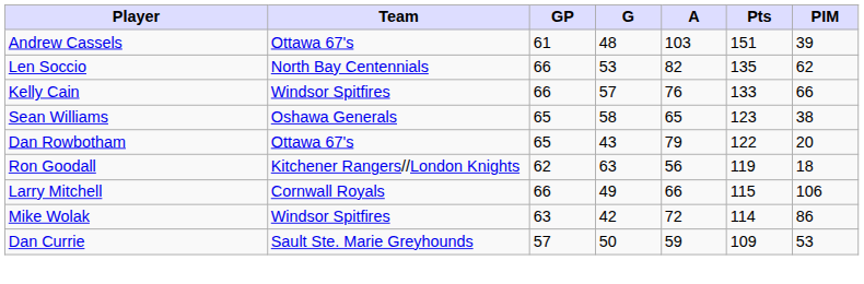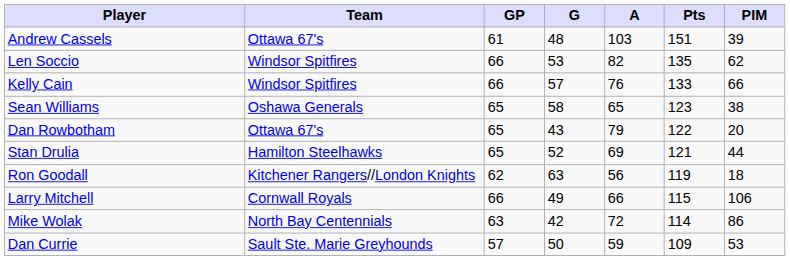 <table class="wikitable">
 <tr>
 <th style="background:#ddf; width:30%;">Player</th>
 <th style="background:#ddf; width:30%;">Team</th>
 <th style="background:#ddf; width:7.5%;">GP</th>
 <th style="background:#ddf; width:7.5%;">G</th>
 <th style="background:#ddf; width:7.5%;">A</th>
 <th style="background:#ddf; width:7.5%;">Pts</th>
 <th style="background:#ddf; width:7.5%;">PIM</th>
 </tr>
 <tr>
 <td><a href='#'>Andrew Cassels</a></td>
 <td><a href='#'>Ottawa 67's</a></td>
 <td>61</td>
 <td>48</td>
 <td>103</td>
 <td>151</td>
 <td>39</td>
 </tr>
 <tr>
 <td><a href='#'>Len Soccio</a></td>
-<td><a href='#'>North Bay Centennials</a></td>
+<td><a href='#'>Windsor Spitfires</a></td>
 <td>66</td>
 <td>53</td>
 <td>82</td>
 <td>135</td>
 <td>62</td>
 </tr>
 <tr>
 <td><a href='#'>Kelly Cain</a></td>
 <td><a href='#'>Windsor Spitfires</a></td>
 <td>66</td>
 <td>57</td>
 <td>76</td>
 <td>133</td>
 <td>66</td>
 </tr>
 <tr>
 <td><a href='#'>Sean Williams</a></td>
 <td><a href='#'>Oshawa Generals</a></td>
 <td>65</td>
 <td>58</td>
 <td>65</td>
 <td>123</td>
 <td>38</td>
 </tr>
 <tr>
 <td><a href='#'>Dan Rowbotham</a></td>
 <td><a href='#'>Ottawa 67's</a></td>
 <td>65</td>
 <td>43</td>
 <td>79</td>
 <td>122</td>
 <td>20</td>
 </tr>
 <tr>
+<td><a href='#'>Stan Drulia</a></td>
+<td><a href='#'>Hamilton Steelhawks</a></td>
+<td>65</td>
+<td>52</td>
+<td>69</td>
+<td>121</td>
+<td>44</td>
+</tr>
+<tr>
 <td><a href='#'>Ron Goodall</a></td>
 <td><a href='#'>Kitchener Rangers</a>//<a href='#'>London Knights</a></td>
 <td>62</td>
 <td>63</td>
 <td>56</td>
 <td>119</td>
 <td>18</td>
 </tr>
 <tr>
 <td><a href='#'>Larry Mitchell</a></td>
 <td><a href='#'>Cornwall Royals</a></td>
 <td>66</td>
 <td>49</td>
 <td>66</td>
 <td>115</td>
 <td>106</td>
 </tr>
 <tr>
 <td><a href='#'>Mike Wolak</a></td>
-<td><a href='#'>Windsor Spitfires</a></td>
+<td><a href='#'>North Bay Centennials</a></td>
 <td>63</td>
 <td>42</td>
 <td>72</td>
 <td>114</td>
 <td>86</td>
 </tr>
 <tr>
 <td><a href='#'>Dan Currie</a></td>
 <td><a href='#'>Sault Ste. Marie Greyhounds</a></td>
 <td>57</td>
 <td>50</td>
 <td>59</td>
 <td>109</td>
 <td>53</td>
 </tr>
 </table>
